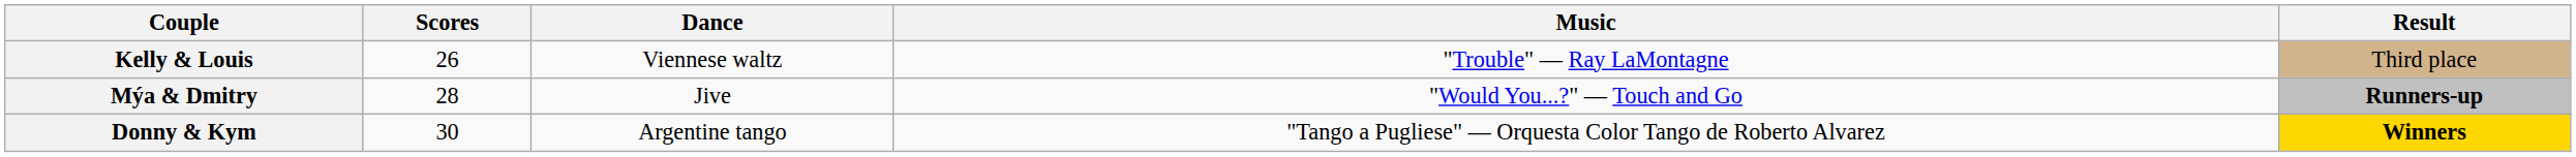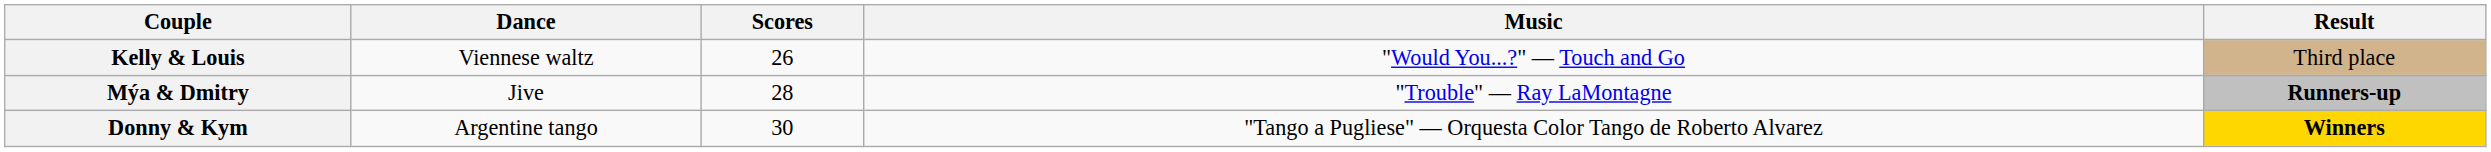 <table class="wikitable sortable" style="text-align:center; width:90%">
 <tr>
 <th scope="col">Couple</th>
+<th scope="col" class="unsortable">Dance</th>
 <th scope="col">Scores</th>
-<th scope="col" class="unsortable">Dance</th>
 <th scope="col" class="unsortable">Music</th>
 <th scope="col" class="unsortable">Result</th>
 </tr>
 <tr>
 <th scope="row">Kelly & Louis</th>
+<td>Viennese waltz</td>
 <td>26</td>
-<td>Viennese waltz</td>
-<td>"<a href='#'>Trouble</a>" — <a href='#'>Ray LaMontagne</a></td>
+<td>"<a href='#'>Would You...?</a>" — <a href='#'>Touch and Go</a></td>
 <td bgcolor=tan>Third place</td>
 </tr>
 <tr>
 <th scope="row">Mýa & Dmitry</th>
+<td>Jive</td>
 <td>28</td>
-<td>Jive</td>
-<td>"<a href='#'>Would You...?</a>" — <a href='#'>Touch and Go</a></td>
+<td>"<a href='#'>Trouble</a>" — <a href='#'>Ray LaMontagne</a></td>
 <td bgcolor=silver><strong>Runners-up</strong></td>
 </tr>
 <tr>
 <th scope="row">Donny & Kym</th>
+<td>Argentine tango</td>
 <td>30</td>
-<td>Argentine tango</td>
 <td>"Tango a Pugliese" — Orquesta Color Tango de Roberto Alvarez</td>
 <td bgcolor=gold><strong>Winners</strong></td>
 </tr>
 </table>
